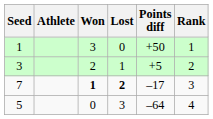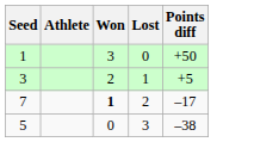 <table class="wikitable">
 <tr>
 <th>Seed</th>
 <th>Athlete</th>
 <th>Won</th>
 <th>Lost</th>
 <th>Points<br>diff</th>
-<th>Rank</th>
 </tr>
 <tr bgcolor="#ccffcc">
 <td align="center">1</td>
 <td></td>
 <td align="center">3</td>
 <td align="center">0</td>
 <td align="center">+50</td>
-<td align="center">1</td>
 </tr>
 <tr bgcolor="#ccffcc">
 <td align="center">3</td>
 <td></td>
 <td align="center">2</td>
 <td align="center">1</td>
 <td align="center">+5</td>
-<td align="center">2</td>
 </tr>
 <tr>
 <td align="center">7</td>
 <td></td>
 <td align="center"><strong>1</strong></td>
-<td align="center"><strong>2</strong></td>
+<td align="center">2</td>
 <td align="center">–17</td>
-<td align="center">3</td>
 </tr>
 <tr>
 <td align="center">5</td>
 <td></td>
 <td align="center">0</td>
 <td align="center">3</td>
-<td align="center">–64</td>
-<td align="center">4</td>
+<td align="center">–38</td>
 </tr>
 </table>
